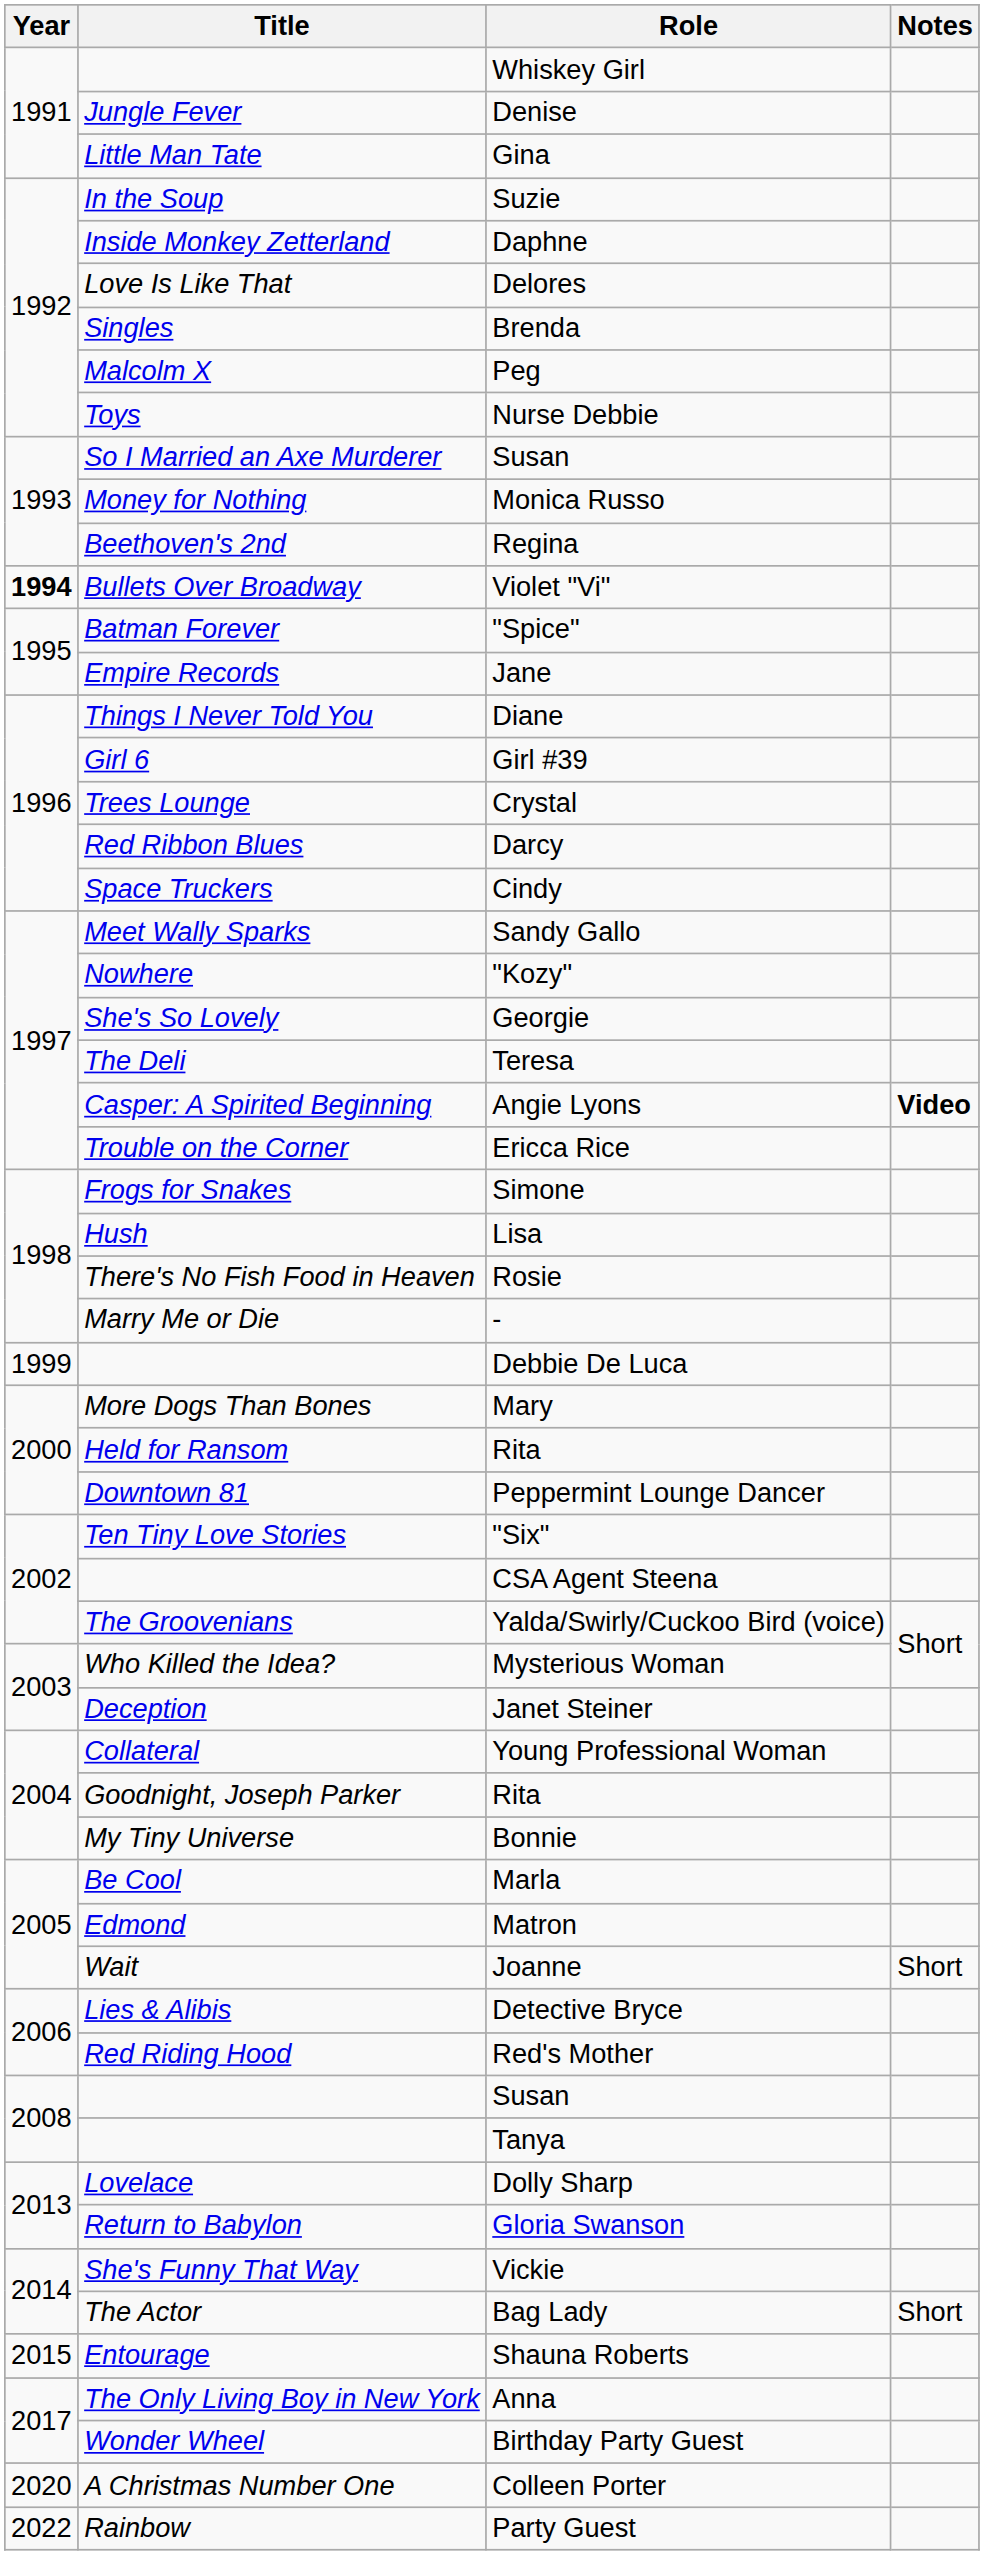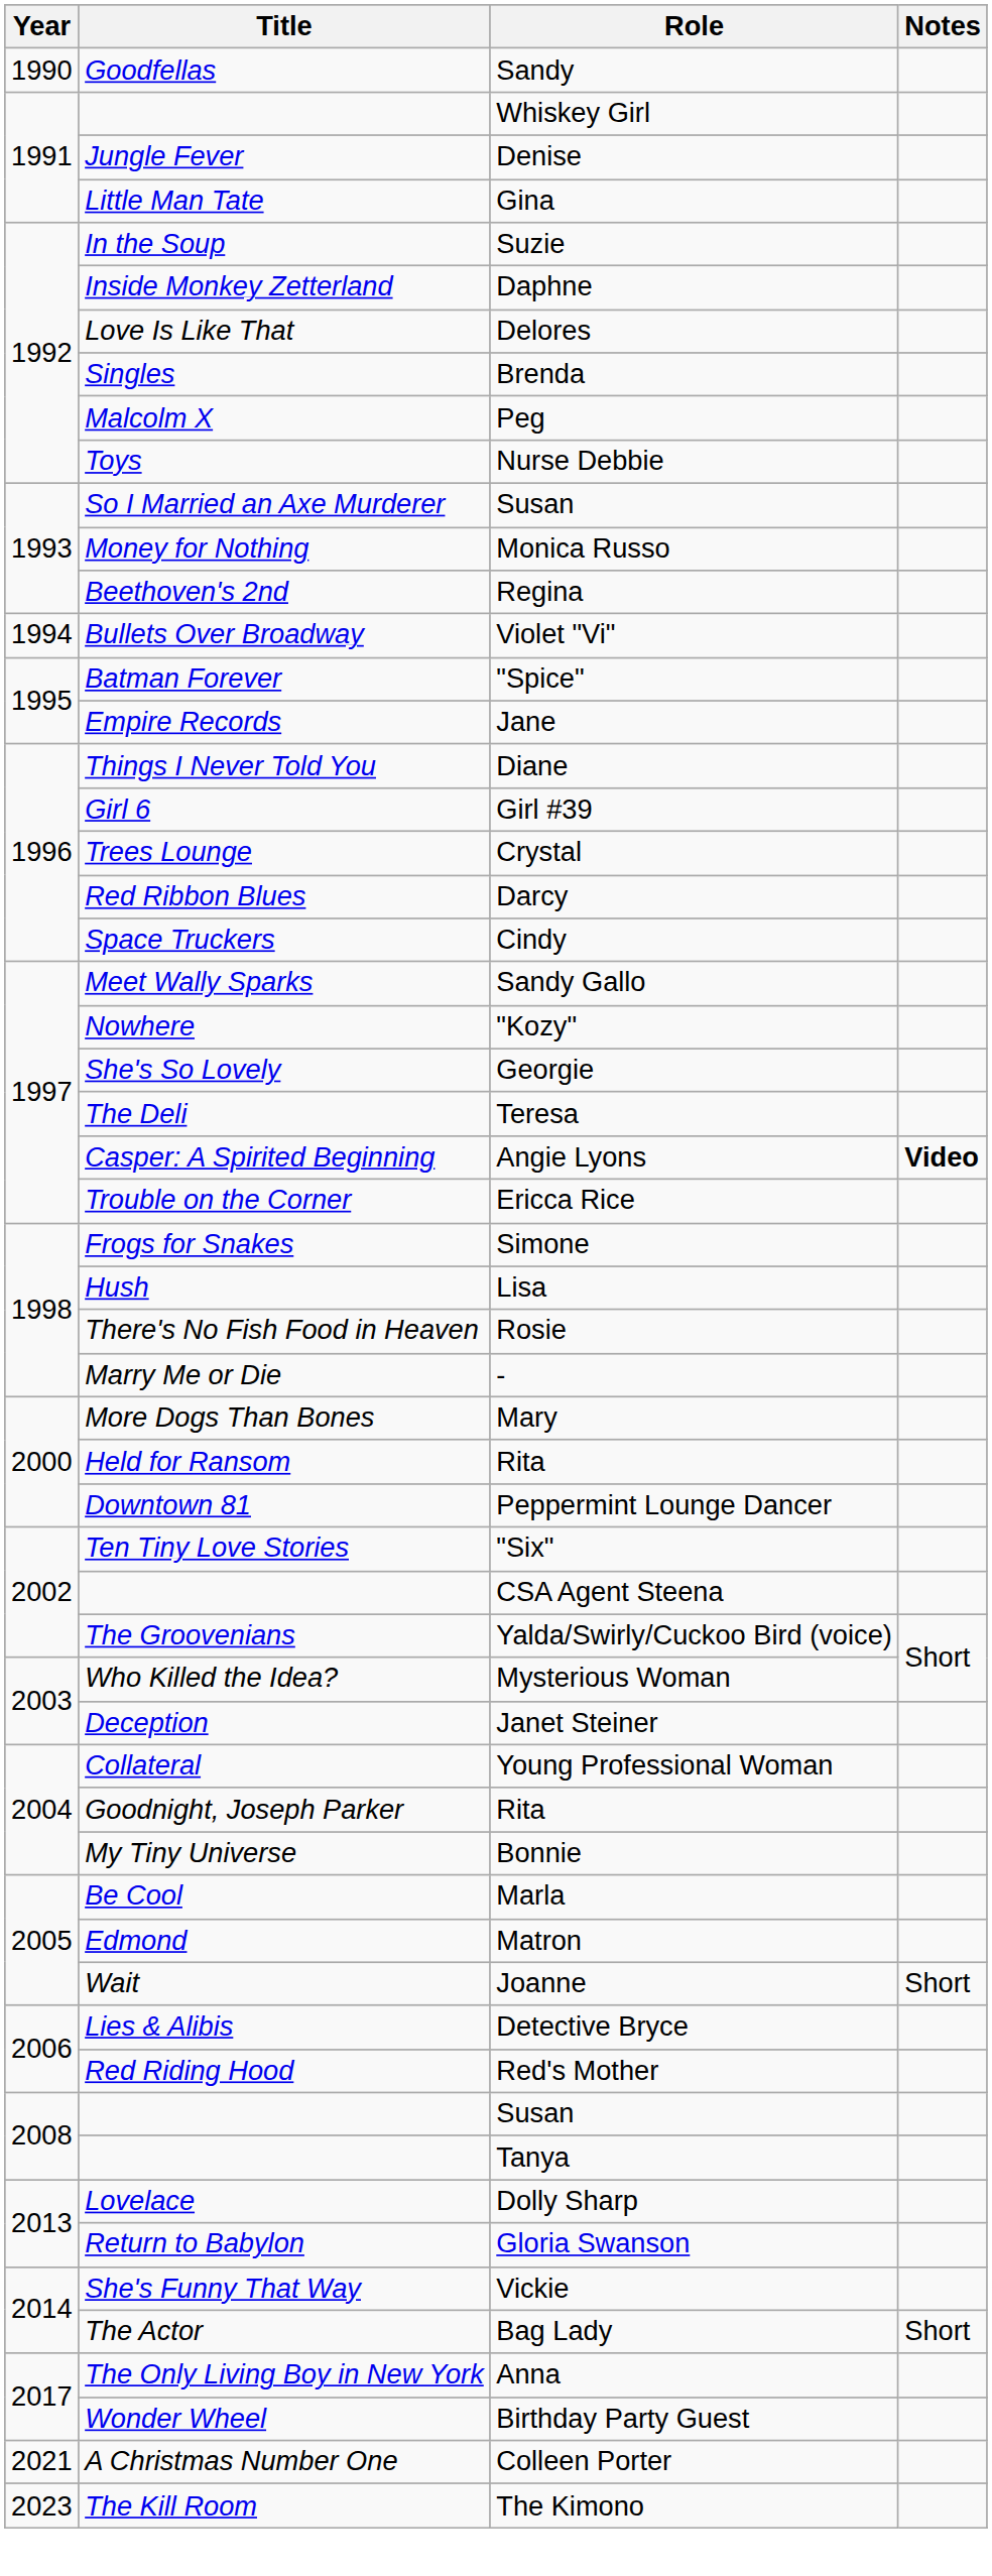 <table class="wikitable sortable">
 <tr>
 <th>Year</th>
 <th>Title</th>
 <th>Role</th>
 <th>Notes</th>
+</tr>
+<tr>
+<td>1990</td>
+<td><em><a href='#'>Goodfellas</a></em></td>
+<td>Sandy</td>
+<td></td>
 </tr>
 <tr>
 <td rowspan="3">1991</td>
 <td><em></em></td>
 <td>Whiskey Girl</td>
 <td></td>
 </tr>
 <tr>
 <td><em><a href='#'>Jungle Fever</a></em></td>
 <td>Denise</td>
 <td></td>
 </tr>
 <tr>
 <td><em><a href='#'>Little Man Tate</a></em></td>
 <td>Gina</td>
 <td></td>
 </tr>
 <tr>
 <td rowspan="6">1992</td>
 <td><em><a href='#'>In the Soup</a></em></td>
 <td>Suzie</td>
 <td></td>
 </tr>
 <tr>
 <td><em><a href='#'>Inside Monkey Zetterland</a></em></td>
 <td>Daphne</td>
 <td></td>
 </tr>
 <tr>
 <td><em>Love Is Like That</em></td>
 <td>Delores</td>
 <td></td>
 </tr>
 <tr>
 <td><em><a href='#'>Singles</a></em></td>
 <td>Brenda</td>
 <td></td>
 </tr>
 <tr>
 <td><em><a href='#'>Malcolm X</a></em></td>
 <td>Peg</td>
 <td></td>
 </tr>
 <tr>
 <td><em><a href='#'>Toys</a></em></td>
 <td>Nurse Debbie</td>
 <td></td>
 </tr>
 <tr>
 <td rowspan="3">1993</td>
 <td><em><a href='#'>So I Married an Axe Murderer</a></em></td>
 <td>Susan</td>
 <td></td>
 </tr>
 <tr>
 <td><em><a href='#'>Money for Nothing</a></em></td>
 <td>Monica Russo</td>
 <td></td>
 </tr>
 <tr>
 <td><em><a href='#'>Beethoven's 2nd</a></em></td>
 <td>Regina</td>
 <td></td>
 </tr>
 <tr>
-<td><strong>1994</strong></td>
+<td>1994</td>
 <td><em><a href='#'>Bullets Over Broadway</a></em></td>
 <td>Violet "Vi"</td>
 <td></td>
 </tr>
 <tr>
 <td rowspan="2">1995</td>
 <td><em><a href='#'>Batman Forever</a></em></td>
 <td>"Spice"</td>
 <td></td>
 </tr>
 <tr>
 <td><em><a href='#'>Empire Records</a></em></td>
 <td>Jane</td>
 <td></td>
 </tr>
 <tr>
 <td rowspan="5">1996</td>
 <td><em><a href='#'>Things I Never Told You</a></em></td>
 <td>Diane</td>
 <td></td>
 </tr>
 <tr>
 <td><em><a href='#'>Girl 6</a></em></td>
 <td>Girl #39</td>
 <td></td>
 </tr>
 <tr>
 <td><em><a href='#'>Trees Lounge</a></em></td>
 <td>Crystal</td>
 <td></td>
 </tr>
 <tr>
 <td><em><a href='#'>Red Ribbon Blues</a></em></td>
 <td>Darcy</td>
 <td></td>
 </tr>
 <tr>
 <td><em><a href='#'>Space Truckers</a></em></td>
 <td>Cindy</td>
 <td></td>
 </tr>
 <tr>
 <td rowspan="6">1997</td>
 <td><em><a href='#'>Meet Wally Sparks</a></em></td>
 <td>Sandy Gallo</td>
 <td></td>
 </tr>
 <tr>
 <td><em><a href='#'>Nowhere</a></em></td>
 <td>"Kozy"</td>
 <td></td>
 </tr>
 <tr>
 <td><em><a href='#'>She's So Lovely</a></em></td>
 <td>Georgie</td>
 <td></td>
 </tr>
 <tr>
 <td><em><a href='#'>The Deli</a></em></td>
 <td>Teresa</td>
 <td></td>
 </tr>
 <tr>
 <td><em><a href='#'>Casper: A Spirited Beginning</a></em></td>
 <td>Angie Lyons</td>
 <td><strong>Video</strong></td>
 </tr>
 <tr>
 <td><em><a href='#'>Trouble on the Corner</a></em></td>
 <td>Ericca Rice</td>
 <td></td>
 </tr>
 <tr>
 <td rowspan="4">1998</td>
 <td><em><a href='#'>Frogs for Snakes</a></em></td>
 <td>Simone</td>
 <td></td>
 </tr>
 <tr>
 <td><em><a href='#'>Hush</a></em></td>
 <td>Lisa</td>
 <td></td>
 </tr>
 <tr>
 <td><em>There's No Fish Food in Heaven</em></td>
 <td>Rosie</td>
 <td></td>
 </tr>
 <tr>
 <td><em>Marry Me or Die</em></td>
 <td>-</td>
-<td></td>
-</tr>
-<tr>
-<td>1999</td>
-<td><em></em></td>
-<td>Debbie De Luca</td>
 <td></td>
 </tr>
 <tr>
 <td rowspan="3">2000</td>
 <td><em>More Dogs Than Bones</em></td>
 <td>Mary</td>
 <td></td>
 </tr>
 <tr>
 <td><em><a href='#'>Held for Ransom</a></em></td>
 <td>Rita</td>
 <td></td>
 </tr>
 <tr>
 <td><em><a href='#'>Downtown 81</a></em></td>
 <td>Peppermint Lounge Dancer</td>
 <td></td>
 </tr>
 <tr>
 <td rowspan="3">2002</td>
 <td><em><a href='#'>Ten Tiny Love Stories</a></em></td>
 <td>"Six"</td>
 <td></td>
 </tr>
 <tr>
 <td><em></em></td>
 <td>CSA Agent Steena</td>
 <td></td>
 </tr>
 <tr>
 <td><em><a href='#'>The Groovenians</a></em></td>
 <td>Yalda/Swirly/Cuckoo Bird (voice)</td>
 <td rowspan="2">Short</td>
 </tr>
 <tr>
 <td rowspan="2">2003</td>
 <td><em>Who Killed the Idea?</em></td>
 <td>Mysterious Woman</td>
 </tr>
 <tr>
 <td><em><a href='#'>Deception</a></em></td>
 <td>Janet Steiner</td>
 <td></td>
 </tr>
 <tr>
 <td rowspan="3">2004</td>
 <td><em><a href='#'>Collateral</a></em></td>
 <td>Young Professional Woman</td>
 <td></td>
 </tr>
 <tr>
 <td><em>Goodnight, Joseph Parker</em></td>
 <td>Rita</td>
 <td></td>
 </tr>
 <tr>
 <td><em>My Tiny Universe</em></td>
 <td>Bonnie</td>
 <td></td>
 </tr>
 <tr>
 <td rowspan="3">2005</td>
 <td><em><a href='#'>Be Cool</a></em></td>
 <td>Marla</td>
 <td></td>
 </tr>
 <tr>
 <td><em><a href='#'>Edmond</a></em></td>
 <td>Matron</td>
 <td></td>
 </tr>
 <tr>
 <td><em>Wait</em></td>
 <td>Joanne</td>
 <td>Short</td>
 </tr>
 <tr>
 <td rowspan="2">2006</td>
 <td><em><a href='#'>Lies & Alibis</a></em></td>
 <td>Detective Bryce</td>
 <td></td>
 </tr>
 <tr>
 <td><em><a href='#'>Red Riding Hood</a></em></td>
 <td>Red's Mother</td>
 <td></td>
 </tr>
 <tr>
 <td rowspan="2">2008</td>
 <td><em></em></td>
 <td>Susan</td>
 <td></td>
 </tr>
 <tr>
 <td><em></em></td>
 <td>Tanya</td>
 <td></td>
 </tr>
 <tr>
 <td rowspan="2">2013</td>
 <td><em><a href='#'>Lovelace</a></em></td>
 <td>Dolly Sharp</td>
 <td></td>
 </tr>
 <tr>
 <td><em><a href='#'>Return to Babylon</a></em></td>
 <td><a href='#'>Gloria Swanson</a></td>
 <td></td>
 </tr>
 <tr>
 <td rowspan="2">2014</td>
 <td><em><a href='#'>She's Funny That Way</a></em></td>
 <td>Vickie</td>
 <td></td>
 </tr>
 <tr>
 <td><em>The Actor</em></td>
 <td>Bag Lady</td>
 <td>Short</td>
 </tr>
 <tr>
-<td>2015</td>
-<td><em><a href='#'>Entourage</a></em></td>
-<td>Shauna Roberts</td>
-<td></td>
-</tr>
-<tr>
 <td rowspan="2">2017</td>
 <td><em><a href='#'>The Only Living Boy in New York</a></em></td>
 <td>Anna</td>
 <td></td>
 </tr>
 <tr>
 <td><em><a href='#'>Wonder Wheel</a></em></td>
 <td>Birthday Party Guest</td>
 <td></td>
 </tr>
 <tr>
-<td>2020</td>
+<td>2021</td>
 <td><em>A Christmas Number One</em></td>
 <td>Colleen Porter</td>
 <td></td>
 </tr>
 <tr>
-<td>2022</td>
-<td><em>Rainbow</em></td>
-<td>Party Guest</td>
+<td>2023</td>
+<td><em><a href='#'>The Kill Room</a></em></td>
+<td>The Kimono</td>
 <td></td>
 </tr>
 </table>
